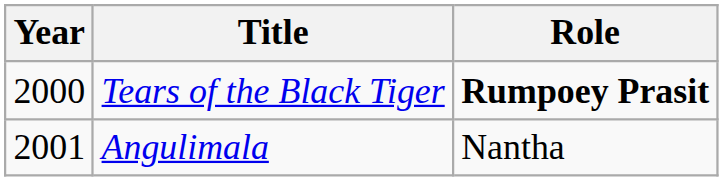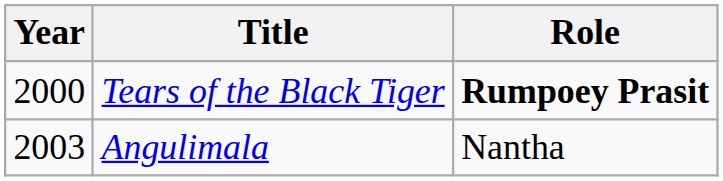 <table class="wikitable plainrowheaders sortable">
 <tr>
 <th>Year</th>
 <th>Title</th>
 <th>Role</th>
 </tr>
 <tr>
 <td>2000</td>
 <td><em><a href='#'>Tears of the Black Tiger</a></em></td>
 <td><strong>Rumpoey Prasit</strong></td>
 </tr>
 <tr>
-<td>2001</td>
+<td>2003</td>
 <td><em><a href='#'>Angulimala</a></em></td>
 <td>Nantha</td>
 </tr>
 </table>
